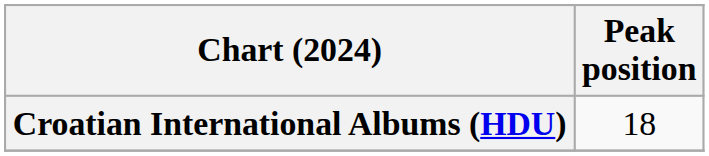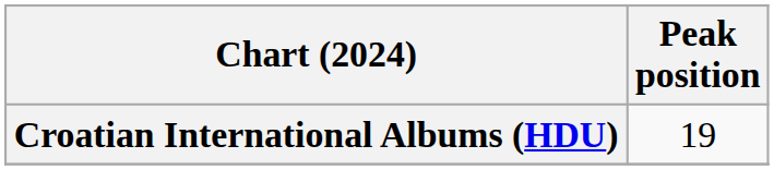 <table class="wikitable plainrowheaders sortable" style="text-align:center">
 <tr>
 <th>Chart (2024)</th>
 <th>Peak<br>position</th>
 </tr>
 <tr>
 <th scope="row">Croatian International Albums (<a href='#'>HDU</a>)</th>
-<td>18</td>
+<td>19</td>
 </tr>
 <tr>
 </tr>
 </table>
